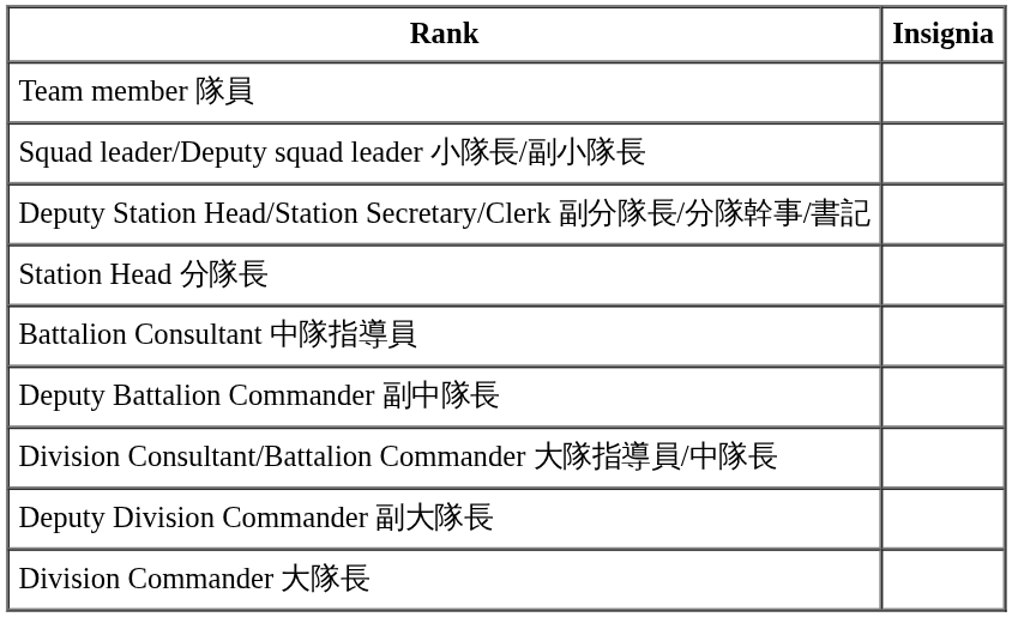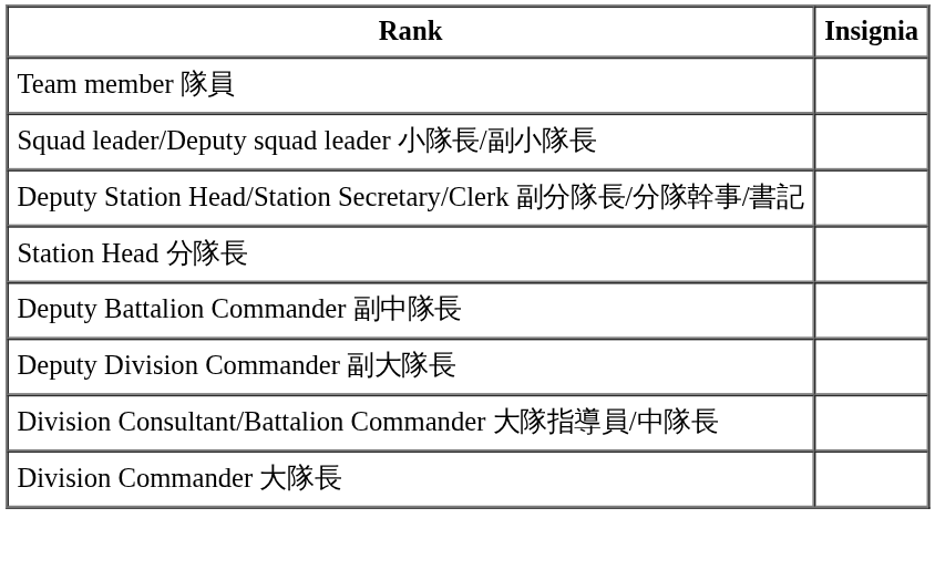 <table border="1" cellpadding="5" cellspacing="0" align="center">
 <tr>
 <th>Rank</th>
 <th>Insignia</th>
 </tr>
 <tr>
 <td>Team member 隊員</td>
 <td></td>
 </tr>
 <tr>
 <td>Squad leader/Deputy squad leader 小隊長/副小隊長</td>
 <td></td>
 </tr>
 <tr>
 <td>Deputy Station Head/Station Secretary/Clerk 副分隊長/分隊幹事/書記</td>
 <td></td>
 </tr>
 <tr>
 <td>Station Head 分隊長</td>
 <td></td>
 </tr>
 <tr>
-<td>Battalion Consultant 中隊指導員</td>
+<td>Deputy Battalion Commander 副中隊長</td>
 <td></td>
 </tr>
 <tr>
-<td>Deputy Battalion Commander 副中隊長</td>
+<td>Deputy Division Commander 副大隊長</td>
 <td></td>
 </tr>
 <tr>
 <td>Division Consultant/Battalion Commander 大隊指導員/中隊長</td>
 <td></td>
 </tr>
 <tr>
-<td>Deputy Division Commander 副大隊長</td>
-<td></td>
-</tr>
-<tr>
 <td>Division Commander 大隊長</td>
 <td></td>
 </tr>
 </table>
